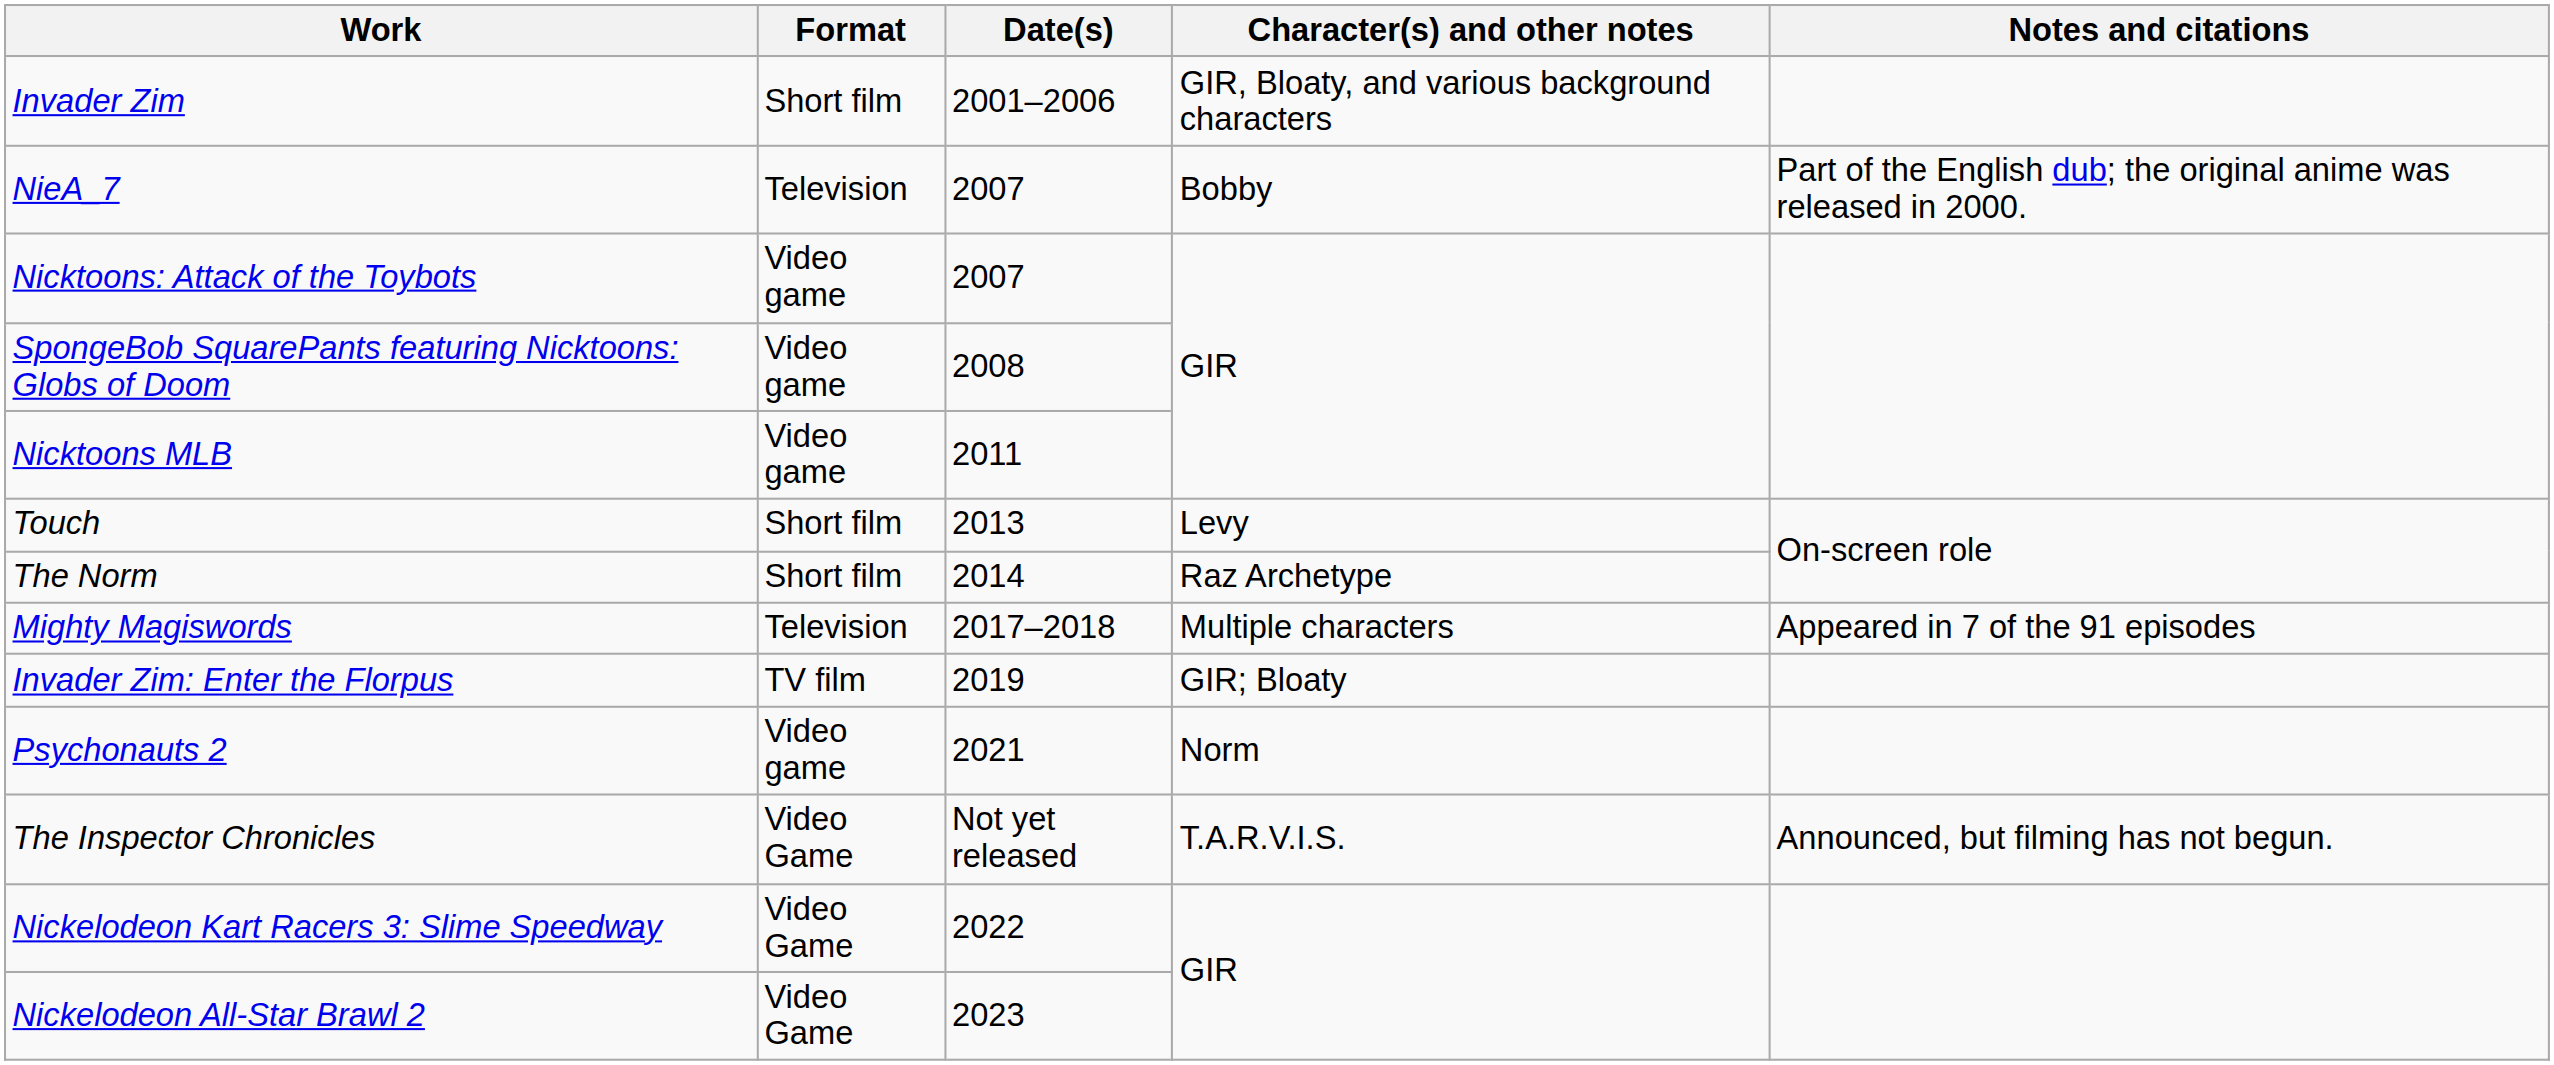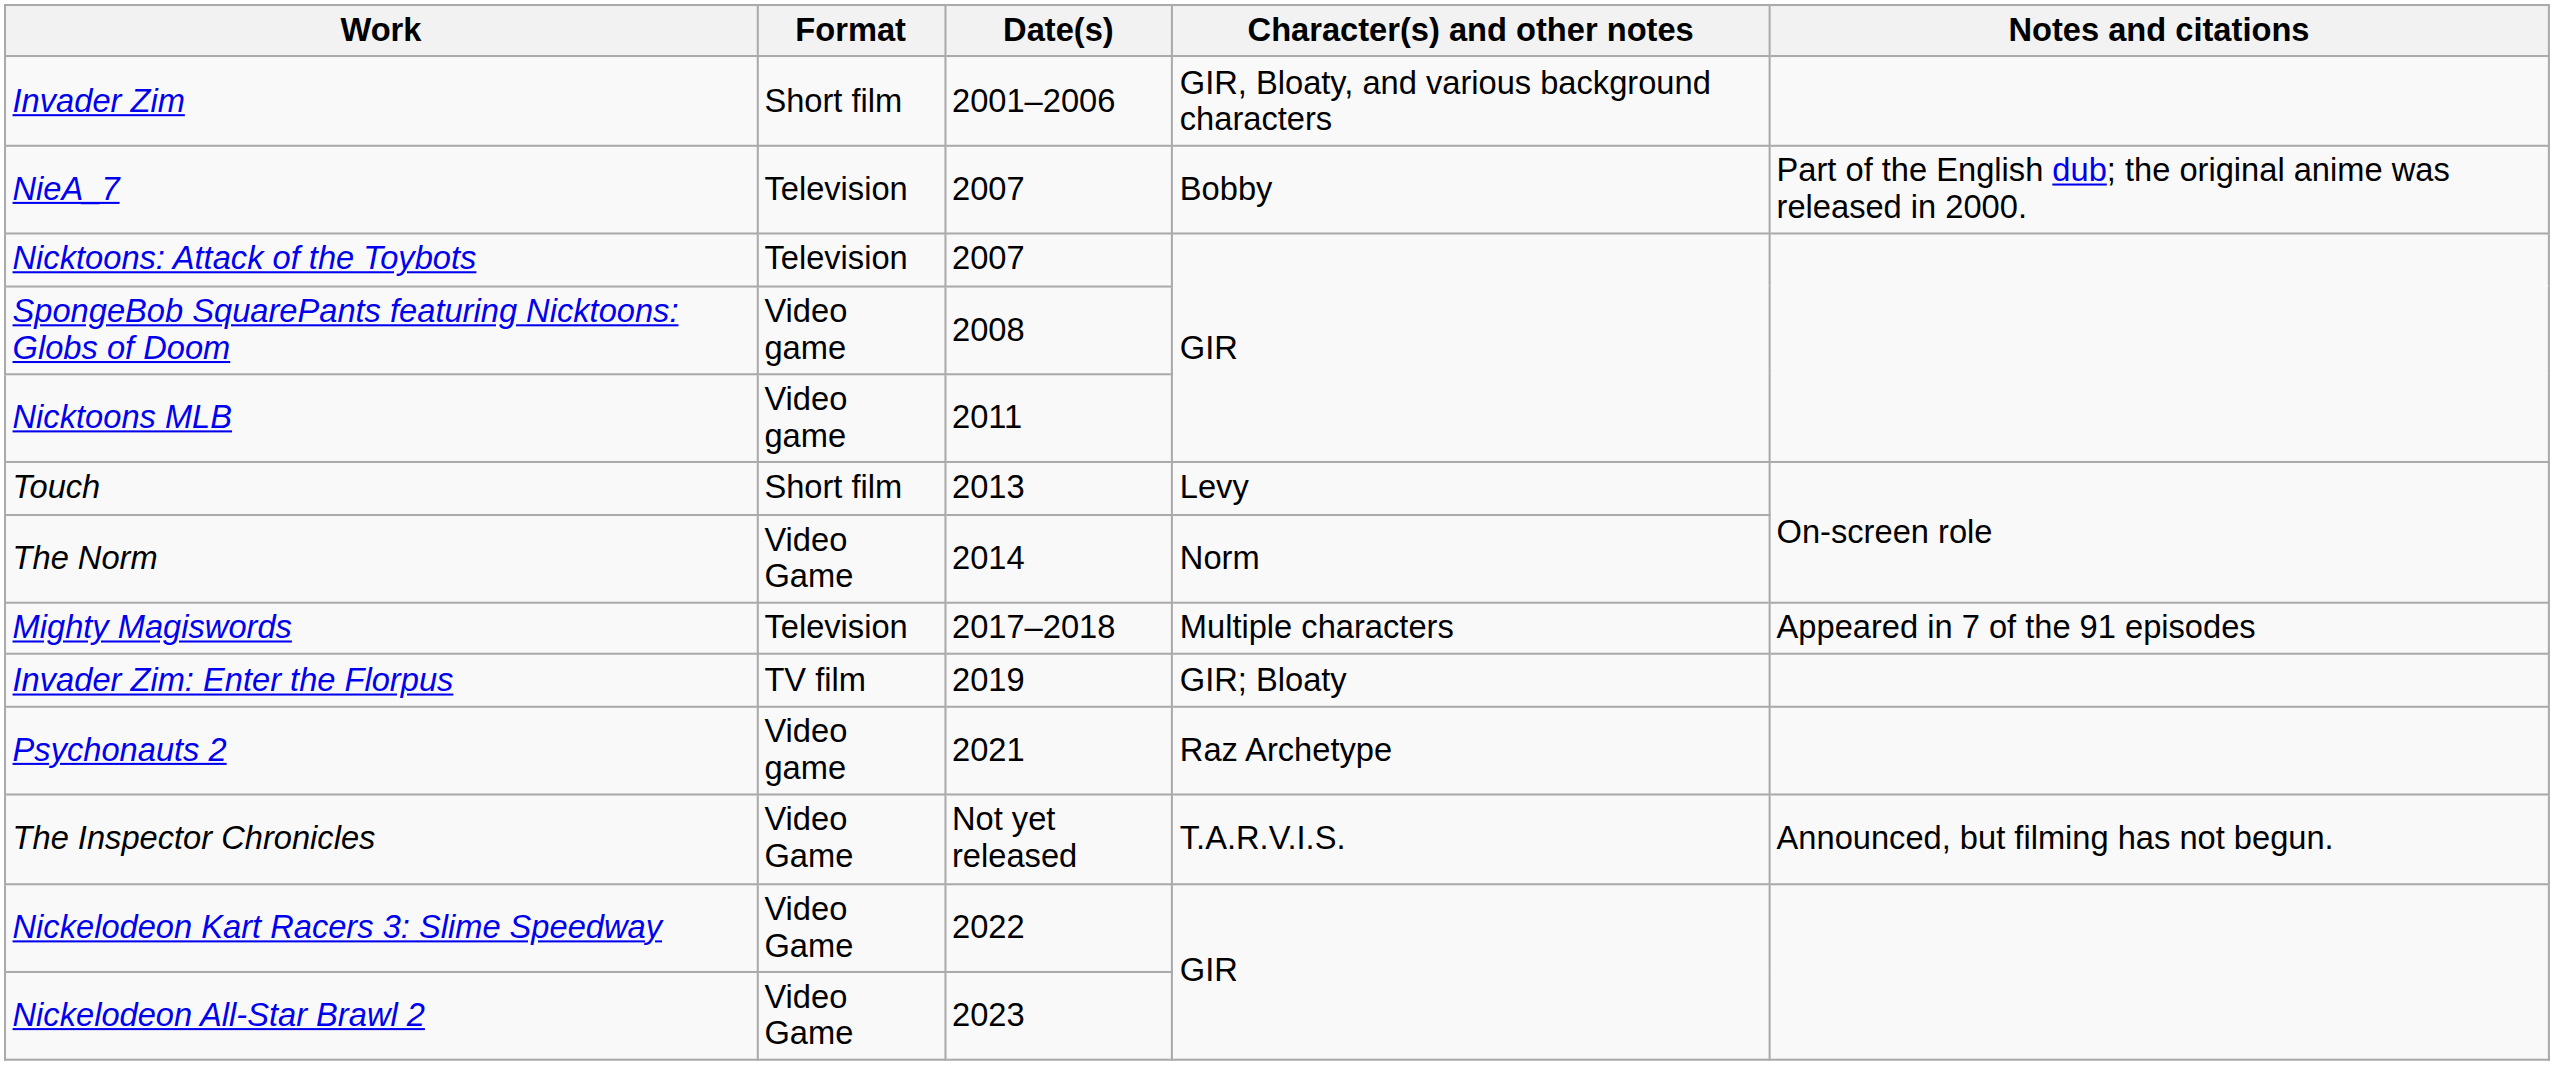 <table class="wikitable">
 <tr>
 <th>Work</th>
 <th>Format</th>
 <th>Date(s)</th>
 <th>Character(s) and other notes</th>
 <th>Notes and citations</th>
 </tr>
 <tr>
 <td><em><a href='#'>Invader Zim</a></em></td>
 <td>Short film</td>
 <td>2001–2006</td>
 <td>GIR, Bloaty, and various background characters</td>
 <td></td>
 </tr>
 <tr>
 <td><em><a href='#'>NieA_7</a></em></td>
 <td>Television</td>
 <td>2007</td>
 <td>Bobby</td>
 <td>Part of the English <a href='#'>dub</a>; the original anime was released in 2000.</td>
 </tr>
 <tr>
 <td><em><a href='#'>Nicktoons: Attack of the Toybots</a></em></td>
-<td>Video game</td>
+<td>Television</td>
 <td>2007</td>
 <td rowspan="3">GIR</td>
 <td rowspan="3"></td>
 </tr>
 <tr>
 <td><em><a href='#'>SpongeBob SquarePants featuring Nicktoons: Globs of Doom</a></em></td>
 <td>Video game</td>
 <td>2008</td>
 </tr>
 <tr>
 <td><em><a href='#'>Nicktoons MLB</a></em></td>
 <td>Video game</td>
 <td>2011</td>
 </tr>
 <tr>
 <td><em>Touch</em></td>
 <td>Short film</td>
 <td>2013</td>
 <td>Levy</td>
 <td rowspan="2">On-screen role</td>
 </tr>
 <tr>
 <td><em>The Norm</em></td>
-<td>Short film</td>
+<td>Video Game</td>
 <td>2014</td>
-<td>Raz Archetype</td>
+<td>Norm</td>
 </tr>
 <tr>
 <td><em><a href='#'>Mighty Magiswords</a></em></td>
 <td>Television</td>
 <td>2017–2018</td>
 <td>Multiple characters</td>
 <td>Appeared in 7 of the 91 episodes</td>
 </tr>
 <tr>
 <td><em><a href='#'>Invader Zim: Enter the Florpus</a></em></td>
 <td>TV film</td>
 <td>2019</td>
 <td>GIR; Bloaty</td>
 <td></td>
 </tr>
 <tr>
 <td><em><a href='#'>Psychonauts 2</a></em></td>
 <td>Video game</td>
 <td>2021</td>
-<td>Norm</td>
+<td>Raz Archetype</td>
 <td></td>
 </tr>
 <tr>
 <td><em>The Inspector Chronicles</em></td>
 <td>Video Game</td>
 <td>Not yet released</td>
 <td>T.A.R.V.I.S.</td>
 <td>Announced, but filming has not begun.</td>
 </tr>
 <tr>
 <td><em><a href='#'>Nickelodeon Kart Racers 3: Slime Speedway</a></em></td>
 <td>Video Game</td>
 <td>2022</td>
 <td Rowspan="2">GIR</td>
 </tr>
 <tr>
 <td><em><a href='#'>Nickelodeon All-Star Brawl 2</a></em></td>
 <td>Video Game</td>
 <td>2023</td>
 </tr>
 </table>
